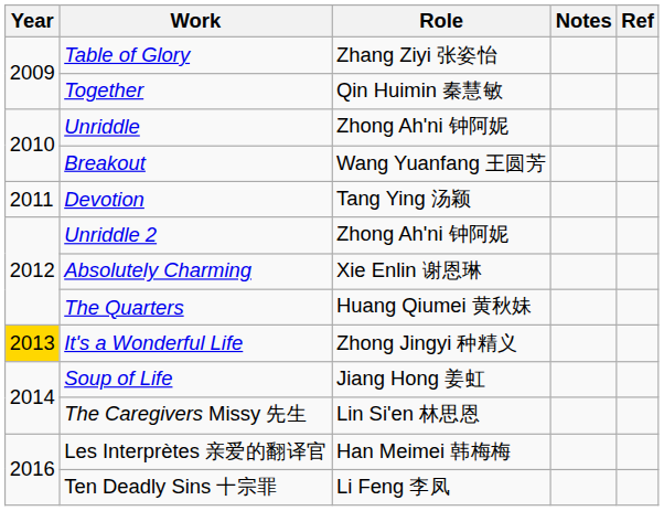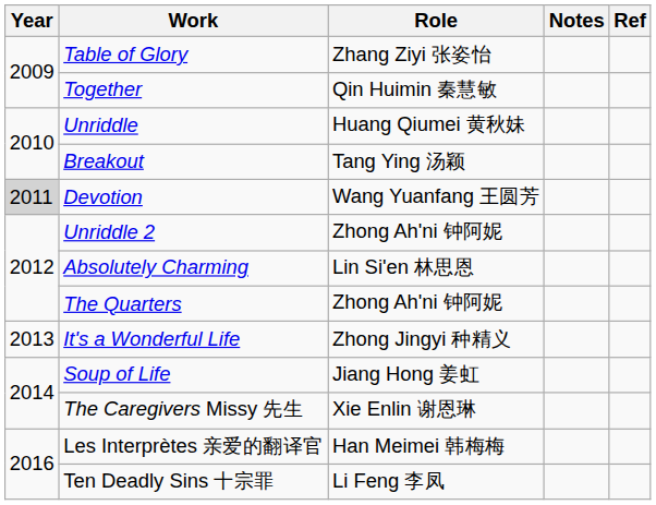 <table class="wikitable">
 <tr>
 <th>Year</th>
 <th>Work</th>
 <th>Role</th>
 <th>Notes</th>
 <th>Ref</th>
 </tr>
 <tr>
 <td rowspan="2">2009</td>
 <td><em><a href='#'>Table of Glory</a></em></td>
 <td>Zhang Ziyi 张姿怡</td>
 <td></td>
 <td></td>
 </tr>
 <tr>
 <td><em><a href='#'>Together</a></em></td>
 <td>Qin Huimin 秦慧敏</td>
 <td></td>
 <td></td>
 </tr>
 <tr>
 <td rowspan="2">2010</td>
 <td><em><a href='#'>Unriddle</a></em></td>
-<td>Zhong Ah'ni 钟阿妮</td>
+<td>Huang Qiumei 黄秋妹</td>
 <td></td>
 <td></td>
 </tr>
 <tr>
 <td><em><a href='#'>Breakout</a></em></td>
-<td>Wang Yuanfang 王圆芳</td>
+<td>Tang Ying 汤颖</td>
 <td></td>
 <td></td>
 </tr>
 <tr>
-<td>2011</td>
+<td style="background: lightgrey;">2011</td>
 <td><em><a href='#'>Devotion</a></em></td>
-<td>Tang Ying 汤颖</td>
+<td>Wang Yuanfang 王圆芳</td>
 <td></td>
 <td></td>
 </tr>
 <tr>
 <td rowspan="3">2012</td>
 <td><em><a href='#'>Unriddle 2</a></em></td>
 <td>Zhong Ah'ni 钟阿妮</td>
 <td></td>
 <td></td>
 </tr>
 <tr>
 <td><em><a href='#'>Absolutely Charming</a></em></td>
-<td>Xie Enlin 谢恩琳</td>
+<td>Lin Si'en 林思恩</td>
 <td></td>
 <td></td>
 </tr>
 <tr>
 <td><em><a href='#'>The Quarters</a></em></td>
-<td>Huang Qiumei 黄秋妹</td>
+<td>Zhong Ah'ni 钟阿妮</td>
 <td></td>
 <td></td>
 </tr>
 <tr>
-<td style="background: gold;">2013</td>
+<td>2013</td>
 <td><em><a href='#'>It's a Wonderful Life</a></em></td>
 <td>Zhong Jingyi 种精义</td>
 <td></td>
 <td></td>
 </tr>
 <tr>
 <td rowspan="2">2014</td>
 <td><em><a href='#'>Soup of Life</a></em></td>
 <td>Jiang Hong 姜虹</td>
 <td></td>
 <td></td>
 </tr>
 <tr>
 <td><em>The Caregivers</em> Missy 先生</td>
-<td>Lin Si'en 林思恩</td>
+<td>Xie Enlin 谢恩琳</td>
 <td></td>
 <td></td>
 </tr>
 <tr>
 <td rowspan="2">2016</td>
 <td>Les Interprètes 亲爱的翻译官</td>
 <td>Han Meimei 韩梅梅</td>
 <td></td>
 <td></td>
 </tr>
 <tr>
 <td>Ten Deadly Sins 十宗罪</td>
 <td>Li Feng 李凤</td>
 <td></td>
 <td></td>
 </tr>
 </table>
